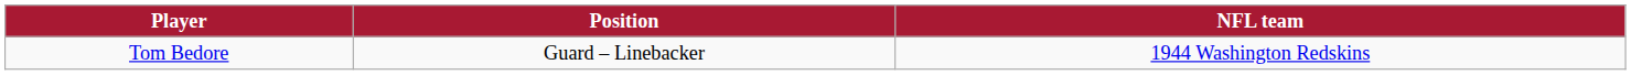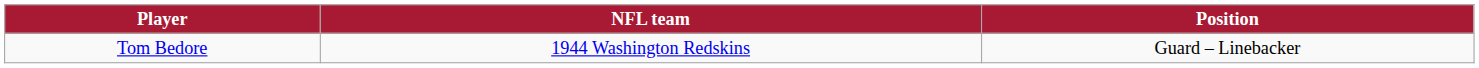 <table class="wikitable" width="65%">
 <tr align="center"  style="background:#A81933;color:#FFFFFF;">
 <td><strong>Player</strong></td>
+<td><strong>NFL team</strong></td>
 <td><strong>Position</strong></td>
-<td><strong>NFL team</strong></td>
 </tr>
 <tr align="center" bgcolor="">
 <td><a href='#'>Tom Bedore</a></td>
+<td><a href='#'>1944 Washington Redskins</a></td>
 <td>Guard – Linebacker</td>
-<td><a href='#'>1944 Washington Redskins</a></td>
 </tr>
 </table>
